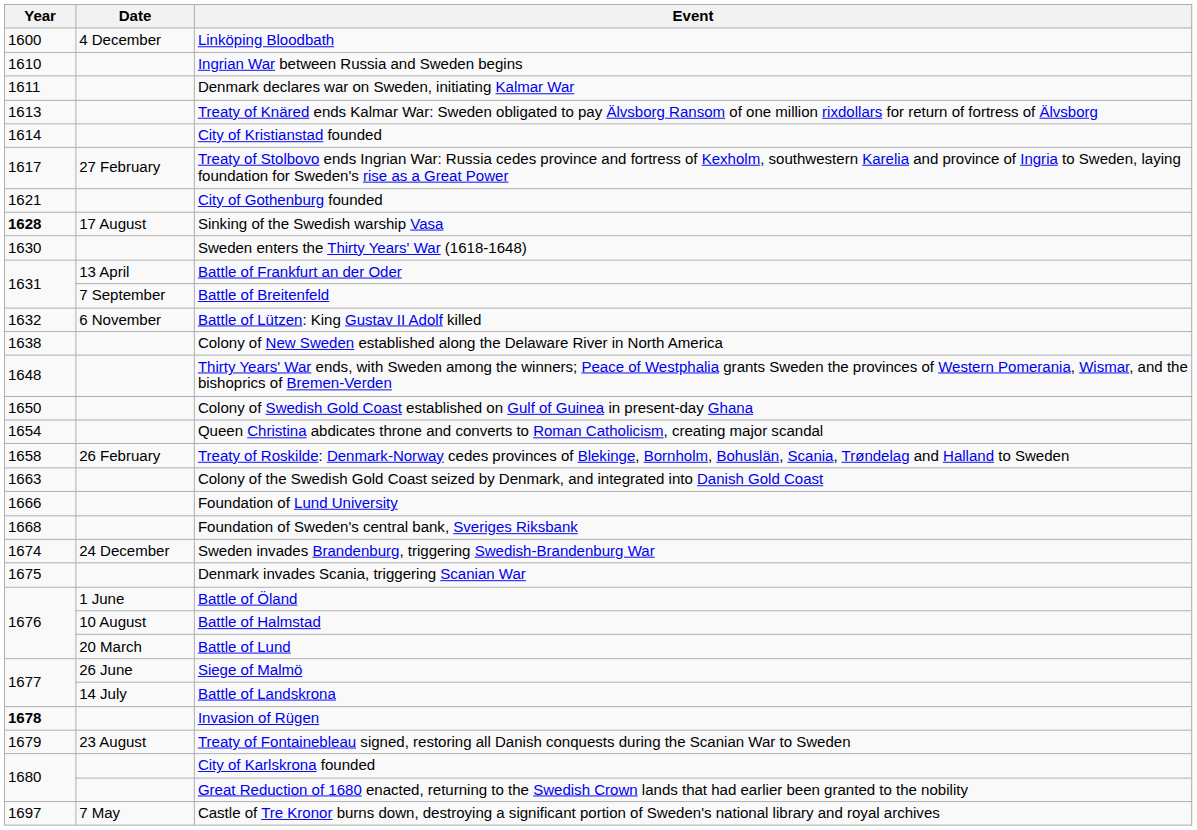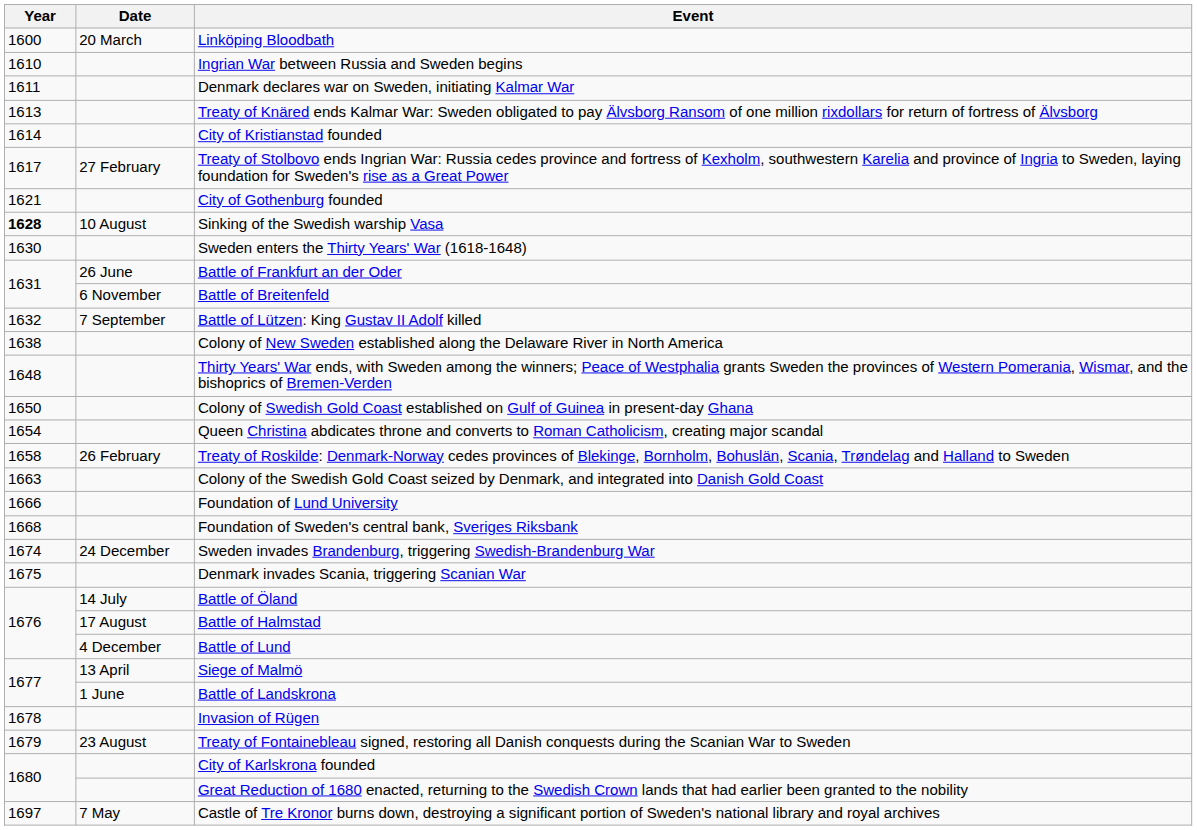 <table class="wikitable" width="100%">
 <tr>
 <th style="width: 6%;">Year</th>
 <th style="width: 10%;">Date</th>
 <th>Event</th>
 </tr>
 <tr>
 <td>1600</td>
-<td>4 December</td>
+<td>20 March</td>
 <td><a href='#'>Linköping Bloodbath</a></td>
 </tr>
 <tr>
 <td>1610</td>
 <td></td>
 <td><a href='#'>Ingrian War</a> between Russia and Sweden begins</td>
 </tr>
 <tr>
 <td>1611</td>
 <td></td>
 <td>Denmark declares war on Sweden, initiating <a href='#'>Kalmar War</a></td>
 </tr>
 <tr>
 <td>1613</td>
 <td></td>
 <td><a href='#'>Treaty of Knäred</a> ends Kalmar War: Sweden obligated to pay <a href='#'>Älvsborg Ransom</a> of one million <a href='#'>rixdollars</a> for return of fortress of <a href='#'>Älvsborg</a></td>
 </tr>
 <tr>
 <td>1614</td>
 <td></td>
 <td><a href='#'>City of Kristianstad</a> founded</td>
 </tr>
 <tr>
 <td>1617</td>
 <td>27 February</td>
 <td><a href='#'>Treaty of Stolbovo</a> ends Ingrian War: Russia cedes province and fortress of <a href='#'>Kexholm</a>, southwestern <a href='#'>Karelia</a> and province of <a href='#'>Ingria</a> to Sweden, laying foundation for Sweden's <a href='#'>rise as a Great Power</a></td>
 </tr>
 <tr>
 <td>1621</td>
 <td></td>
 <td><a href='#'>City of Gothenburg</a> founded</td>
 </tr>
 <tr>
 <td><strong>1628</strong></td>
-<td>17 August</td>
+<td>10 August</td>
 <td>Sinking of the Swedish warship <a href='#'>Vasa</a></td>
 </tr>
 <tr>
 <td>1630</td>
 <td></td>
 <td>Sweden enters the <a href='#'>Thirty Years' War</a> (1618-1648)</td>
 </tr>
 <tr>
 <td rowspan="2">1631</td>
-<td>13 April</td>
+<td>26 June</td>
 <td><a href='#'>Battle of Frankfurt an der Oder</a></td>
 </tr>
 <tr>
-<td>7 September</td>
+<td>6 November</td>
 <td><a href='#'>Battle of Breitenfeld</a></td>
 </tr>
 <tr>
 <td>1632</td>
-<td>6 November</td>
+<td>7 September</td>
 <td><a href='#'>Battle of Lützen</a>: King <a href='#'>Gustav II Adolf</a> killed</td>
 </tr>
 <tr>
 <td>1638</td>
 <td></td>
 <td>Colony of <a href='#'>New Sweden</a> established along the Delaware River in North America</td>
 </tr>
 <tr>
 <td>1648</td>
 <td></td>
 <td><a href='#'>Thirty Years' War</a> ends, with Sweden among the winners; <a href='#'>Peace of Westphalia</a> grants Sweden the provinces of <a href='#'>Western Pomerania</a>, <a href='#'>Wismar</a>, and the bishoprics of <a href='#'>Bremen-Verden</a></td>
 </tr>
 <tr>
 <td>1650</td>
 <td></td>
 <td>Colony of <a href='#'>Swedish Gold Coast</a> established on <a href='#'>Gulf of Guinea</a> in present-day <a href='#'>Ghana</a></td>
 </tr>
 <tr>
 <td>1654</td>
 <td></td>
 <td>Queen <a href='#'>Christina</a> abdicates throne and converts to <a href='#'>Roman Catholicism</a>, creating major scandal</td>
 </tr>
 <tr>
 <td>1658</td>
 <td>26 February</td>
 <td><a href='#'>Treaty of Roskilde</a>: <a href='#'>Denmark-Norway</a> cedes provinces of <a href='#'>Blekinge</a>, <a href='#'>Bornholm</a>, <a href='#'>Bohuslän</a>, <a href='#'>Scania</a>, <a href='#'>Trøndelag</a> and <a href='#'>Halland</a> to Sweden</td>
 </tr>
 <tr>
 <td>1663</td>
 <td></td>
 <td>Colony of the Swedish Gold Coast seized by Denmark, and integrated into <a href='#'>Danish Gold Coast</a></td>
 </tr>
 <tr>
 <td>1666</td>
 <td></td>
 <td>Foundation of <a href='#'>Lund University</a></td>
 </tr>
 <tr>
 <td>1668</td>
 <td></td>
 <td>Foundation of Sweden's central bank, <a href='#'>Sveriges Riksbank</a></td>
 </tr>
 <tr>
 <td>1674</td>
 <td>24 December</td>
 <td>Sweden invades <a href='#'>Brandenburg</a>, triggering <a href='#'>Swedish-Brandenburg War</a></td>
 </tr>
 <tr>
 <td>1675</td>
 <td></td>
 <td>Denmark invades Scania, triggering <a href='#'>Scanian War</a></td>
 </tr>
 <tr>
 <td rowspan="3">1676</td>
-<td>1 June</td>
+<td>14 July</td>
 <td><a href='#'>Battle of Öland</a></td>
 </tr>
 <tr>
-<td>10 August</td>
+<td>17 August</td>
 <td><a href='#'>Battle of Halmstad</a></td>
 </tr>
 <tr>
-<td>20 March</td>
+<td>4 December</td>
 <td><a href='#'>Battle of Lund</a></td>
 </tr>
 <tr>
 <td rowspan="2">1677</td>
-<td>26 June</td>
+<td>13 April</td>
 <td><a href='#'>Siege of Malmö</a></td>
 </tr>
 <tr>
-<td>14 July</td>
+<td>1 June</td>
 <td><a href='#'>Battle of Landskrona</a></td>
 </tr>
 <tr>
-<td><strong>1678</strong></td>
+<td>1678</td>
 <td></td>
 <td><a href='#'>Invasion of Rügen</a></td>
 </tr>
 <tr>
 <td>1679</td>
 <td>23 August</td>
 <td><a href='#'>Treaty of Fontainebleau</a> signed, restoring all Danish conquests during the Scanian War to Sweden</td>
 </tr>
 <tr>
 <td rowspan="2">1680</td>
 <td></td>
 <td><a href='#'>City of Karlskrona</a> founded</td>
 </tr>
 <tr>
 <td></td>
 <td><a href='#'>Great Reduction of 1680</a> enacted, returning to the <a href='#'>Swedish Crown</a> lands that had earlier been granted to the nobility</td>
 </tr>
 <tr>
 <td>1697</td>
 <td>7 May</td>
 <td>Castle of <a href='#'>Tre Kronor</a> burns down, destroying a significant portion of Sweden's national library and royal archives</td>
 </tr>
 </table>
